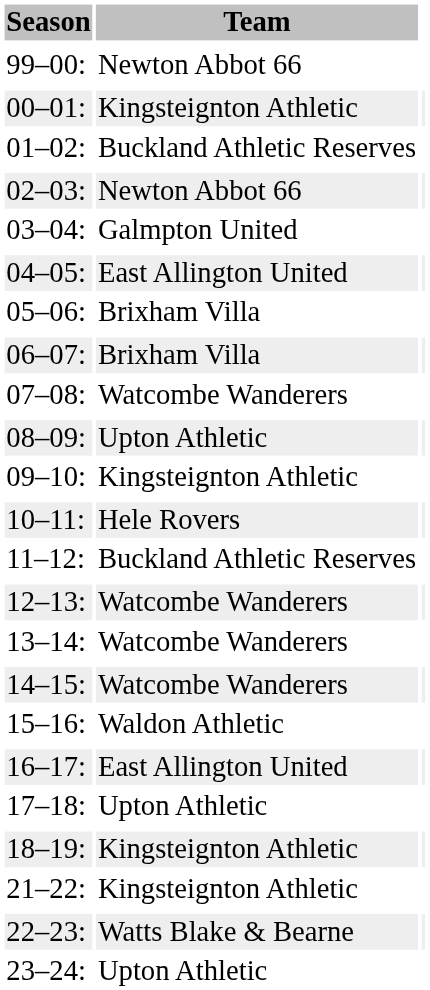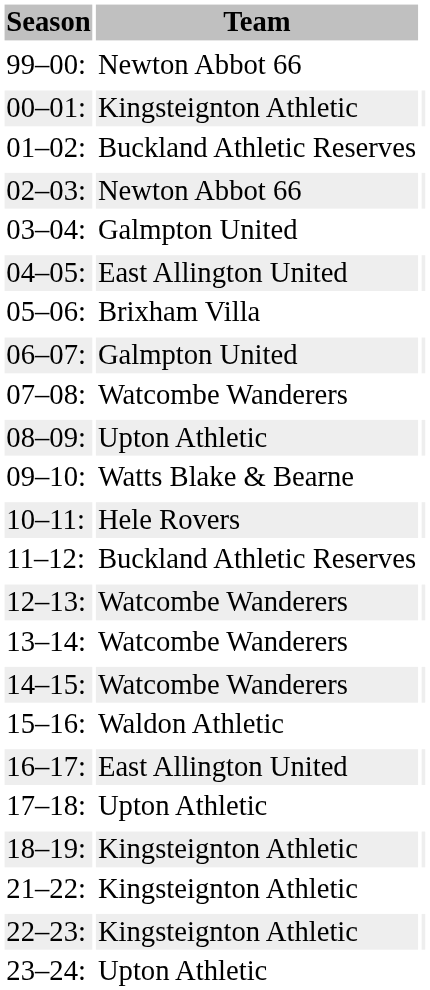 <table class="toccolours">
 <tr>
 <th bgcolor=silver>Season</th>
 <th bgcolor=silver>Team</th>
 </tr>
 <tr bgcolor=#eeeeee>
 </tr>
 <tr>
 <td>99–00:</td>
 <td>Newton Abbot 66</td>
 <td></td>
 </tr>
 <tr>
 </tr>
 <tr bgcolor=#eeeeee>
 <td>00–01:</td>
 <td>Kingsteignton Athletic</td>
 <td></td>
 </tr>
 <tr>
 <td>01–02:</td>
 <td>Buckland Athletic Reserves</td>
 <td></td>
 </tr>
 <tr>
 </tr>
 <tr bgcolor=#eeeeee>
 <td>02–03:</td>
 <td>Newton Abbot 66</td>
 <td></td>
 </tr>
 <tr>
 <td>03–04:</td>
 <td>Galmpton United</td>
 <td></td>
 </tr>
 <tr>
 </tr>
 <tr bgcolor=#eeeeee>
 <td>04–05:</td>
 <td>East Allington United</td>
 <td></td>
 </tr>
 <tr>
 <td>05–06:</td>
 <td>Brixham Villa</td>
 <td></td>
 </tr>
 <tr>
 </tr>
 <tr bgcolor=#eeeeee>
 <td>06–07:</td>
-<td>Brixham Villa</td>
+<td>Galmpton United</td>
 <td></td>
 </tr>
 <tr>
 <td>07–08:</td>
 <td>Watcombe Wanderers</td>
 <td></td>
 </tr>
 <tr>
 </tr>
 <tr bgcolor=#eeeeee>
 <td>08–09:</td>
 <td>Upton Athletic</td>
 <td></td>
 </tr>
 <tr>
 <td>09–10:</td>
-<td>Kingsteignton Athletic</td>
+<td>Watts Blake & Bearne</td>
 <td></td>
 </tr>
 <tr>
 </tr>
 <tr bgcolor=#eeeeee>
 <td>10–11:</td>
 <td>Hele Rovers</td>
 <td></td>
 </tr>
 <tr>
 <td>11–12:</td>
 <td>Buckland Athletic Reserves</td>
 <td></td>
 </tr>
 <tr>
 </tr>
 <tr bgcolor=#eeeeee>
 <td>12–13:</td>
 <td>Watcombe Wanderers</td>
 <td></td>
 </tr>
 <tr>
 <td>13–14:</td>
 <td>Watcombe Wanderers</td>
 <td></td>
 </tr>
 <tr>
 </tr>
 <tr bgcolor=#eeeeee>
 <td>14–15:</td>
 <td>Watcombe Wanderers</td>
 <td></td>
 </tr>
 <tr>
 <td>15–16:</td>
 <td>Waldon Athletic</td>
 <td></td>
 </tr>
 <tr>
 </tr>
 <tr bgcolor=#eeeeee>
 <td>16–17:</td>
 <td>East Allington United</td>
 <td></td>
 </tr>
 <tr>
 <td>17–18:</td>
 <td>Upton Athletic</td>
 <td></td>
 </tr>
 <tr>
 </tr>
 <tr bgcolor=#eeeeee>
 <td>18–19:</td>
 <td>Kingsteignton Athletic</td>
 <td></td>
 </tr>
 <tr>
 <td>21–22:</td>
 <td>Kingsteignton Athletic</td>
 <td></td>
 </tr>
 <tr>
 </tr>
 <tr bgcolor=#eeeeee>
 <td>22–23:</td>
-<td>Watts Blake & Bearne</td>
+<td>Kingsteignton Athletic</td>
 <td></td>
 </tr>
 <tr>
 <td>23–24:</td>
 <td>Upton Athletic</td>
 <td></td>
 </tr>
 <tr>
 </tr>
 </table>
